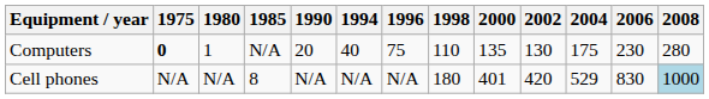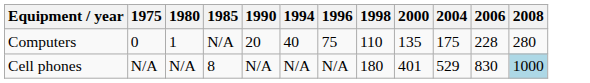 <table class="wikitable">
 <tr>
 <th>Equipment / year</th>
 <th>1975</th>
 <th>1980</th>
 <th>1985</th>
 <th>1990</th>
 <th>1994</th>
 <th>1996</th>
 <th>1998</th>
 <th>2000</th>
-<th>2002</th>
 <th>2004</th>
 <th>2006</th>
 <th>2008</th>
 </tr>
 <tr>
 <td>Computers</td>
-<td><strong>0</strong></td>
+<td>0</td>
 <td>1</td>
 <td>N/A</td>
 <td>20</td>
 <td>40</td>
 <td>75</td>
 <td>110</td>
 <td>135</td>
-<td>130</td>
 <td>175</td>
-<td>230</td>
+<td>228</td>
 <td>280</td>
 </tr>
 <tr>
 <td>Cell phones</td>
 <td>N/A</td>
 <td>N/A</td>
 <td>8</td>
 <td>N/A</td>
 <td>N/A</td>
 <td>N/A</td>
 <td>180</td>
 <td>401</td>
-<td>420</td>
 <td>529</td>
 <td>830</td>
 <td style="background: lightblue;">1000</td>
 </tr>
 </table>
